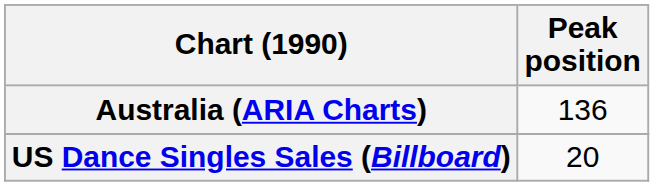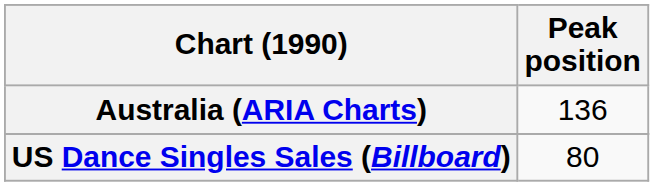 <table class="wikitable sortable plainrowheaders" style="text-align:center">
 <tr>
 <th scope="col">Chart (1990)</th>
 <th scope="col">Peak<br>position</th>
 </tr>
 <tr>
 <th scope="row">Australia (<a href='#'>ARIA Charts</a>)</th>
 <td>136</td>
 </tr>
 <tr>
 </tr>
 <tr>
 </tr>
 <tr>
 <th scope="row">US <a href='#'>Dance Singles Sales</a> (<em><a href='#'>Billboard</a></em>)</th>
-<td>20</td>
+<td>80</td>
 </tr>
 </table>
